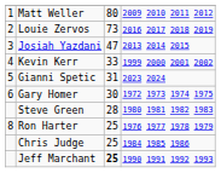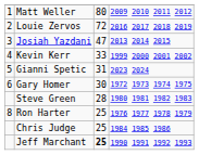 <table class="wikitable">
 <tr>
 </tr>
 <tr>
 <td>1</td>
 <td>Matt Weller</td>
 <td>80</td>
 <td style="font-size:80%;"><a href='#'>2009</a> <a href='#'>2010</a> <a href='#'>2011</a> <a href='#'>2012</a></td>
 </tr>
 <tr>
 <td>2</td>
 <td>Louie Zervos</td>
-<td>73</td>
+<td>72</td>
 <td style="font-size:80%;"><a href='#'>2016</a> <a href='#'>2017</a> <a href='#'>2018</a> <a href='#'>2019</a></td>
 </tr>
 <tr>
 <td>3</td>
 <td><a href='#'>Josiah Yazdani</a></td>
 <td>47</td>
 <td style="font-size:80%;"><a href='#'>2013</a> <a href='#'>2014</a> <a href='#'>2015</a></td>
 </tr>
 <tr>
 <td>4</td>
 <td>Kevin Kerr</td>
 <td>33</td>
 <td style="font-size:80%;"><a href='#'>1999</a> <a href='#'>2000</a> <a href='#'>2001</a> <a href='#'>2002</a></td>
 </tr>
 <tr>
 <td>5</td>
 <td>Gianni Spetic</td>
 <td>31</td>
 <td style="font-size:80%;"><a href='#'>2023</a> <a href='#'>2024</a></td>
 </tr>
 <tr>
 <td>6</td>
 <td>Gary Homer</td>
 <td>30</td>
 <td style="font-size:80%;"><a href='#'>1972</a> <a href='#'>1973</a> <a href='#'>1974</a> <a href='#'>1975</a></td>
 </tr>
 <tr>
 <td></td>
 <td>Steve Green</td>
 <td>28</td>
 <td style="font-size:80%;"><a href='#'>1980</a> <a href='#'>1981</a> <a href='#'>1982</a> <a href='#'>1983</a></td>
 </tr>
 <tr>
 <td>8</td>
 <td>Ron Harter</td>
 <td>25</td>
 <td style="font-size:80%;"><a href='#'>1976</a> <a href='#'>1977</a> <a href='#'>1978</a> <a href='#'>1979</a></td>
 </tr>
 <tr>
 <td></td>
 <td>Chris Judge</td>
 <td>25</td>
 <td style="font-size:80%;"><a href='#'>1984</a> <a href='#'>1985</a> <a href='#'>1986</a></td>
 </tr>
 <tr>
 <td></td>
 <td>Jeff Marchant</td>
 <td><strong>25</strong></td>
 <td style="font-size:80%;"><a href='#'>1990</a> <a href='#'>1991</a> <a href='#'>1992</a> <a href='#'>1993</a></td>
 </tr>
 </table>
